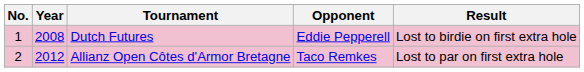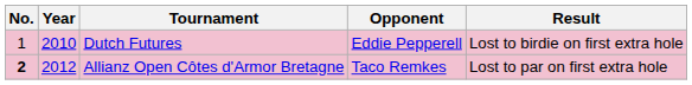 <table class="wikitable" style="font-size:95%;">
 <tr>
 <th>No.</th>
 <th>Year</th>
 <th>Tournament</th>
 <th>Opponent</th>
 <th>Result</th>
 </tr>
 <tr style="background:#F2C1D1;">
 <td align=center>1</td>
-<td><a href='#'>2008</a></td>
+<td><a href='#'>2010</a></td>
 <td><a href='#'>Dutch Futures</a></td>
 <td> <a href='#'>Eddie Pepperell</a></td>
 <td>Lost to birdie on first extra hole</td>
 </tr>
 <tr style="background:#F2C1D1;">
-<td align=center>2</td>
+<td align=center><strong>2</strong></td>
 <td><a href='#'>2012</a></td>
 <td><a href='#'>Allianz Open Côtes d'Armor Bretagne</a></td>
 <td> <a href='#'>Taco Remkes</a></td>
 <td>Lost to par on first extra hole</td>
 </tr>
 </table>
